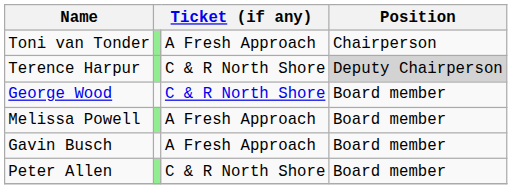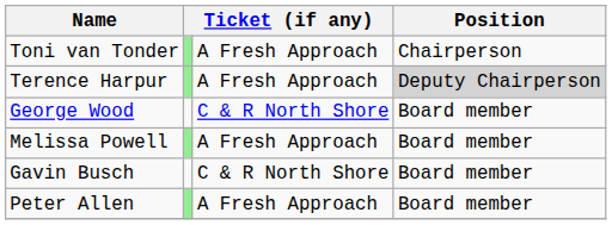 <table class="wikitable">
 <tr>
 <th>Name</th>
 <th colspan="2"><a href='#'>Ticket</a> (if any)</th>
 <th>Position</th>
 </tr>
 <tr>
 <td>Toni van Tonder</td>
 <td bgcolor=lightgreen></td>
 <td>A Fresh Approach</td>
 <td>Chairperson</td>
 </tr>
 <tr>
 <td>Terence Harpur</td>
 <td bgcolor=lightgreen></td>
-<td>C & R North Shore</td>
+<td>A Fresh Approach</td>
 <td style="background: lightgrey;">Deputy Chairperson</td>
 </tr>
 <tr>
 <td><a href='#'>George Wood</a> </td>
 <td bgcolor=></td>
 <td><a href='#'>C & R North Shore</a></td>
 <td>Board member</td>
 </tr>
 <tr>
 <td>Melissa Powell</td>
 <td bgcolor=lightgreen></td>
 <td>A Fresh Approach</td>
 <td>Board member</td>
 </tr>
 <tr>
 <td>Gavin Busch</td>
 <td bgcolor=></td>
-<td>A Fresh Approach</td>
+<td>C & R North Shore</td>
 <td>Board member</td>
 </tr>
 <tr>
 <td>Peter Allen</td>
 <td bgcolor=lightgreen></td>
-<td>C & R North Shore</td>
+<td>A Fresh Approach</td>
 <td>Board member</td>
 </tr>
 <tr>
 </tr>
 </table>
